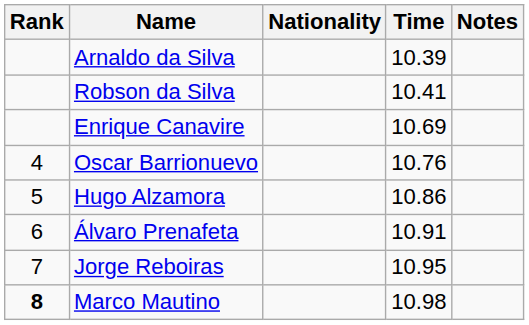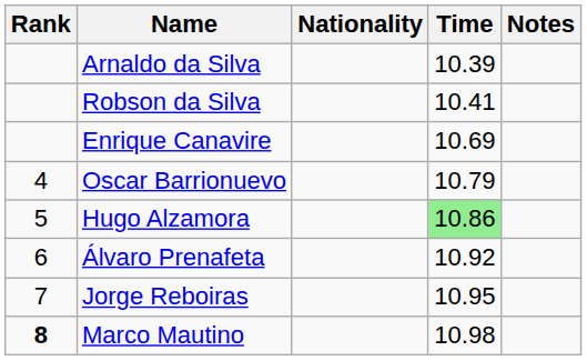 <table class="wikitable sortable" style="text-align:center">
 <tr>
 <th>Rank</th>
 <th>Name</th>
 <th>Nationality</th>
 <th>Time</th>
 <th>Notes</th>
 </tr>
 <tr>
 <td></td>
 <td align=left><a href='#'>Arnaldo da Silva</a></td>
 <td align=left></td>
 <td>10.39</td>
 <td></td>
 </tr>
 <tr>
 <td></td>
 <td align=left><a href='#'>Robson da Silva</a></td>
 <td align=left></td>
 <td>10.41</td>
 <td></td>
 </tr>
 <tr>
 <td></td>
 <td align=left><a href='#'>Enrique Canavire</a></td>
 <td align=left></td>
 <td>10.69</td>
 <td></td>
 </tr>
 <tr>
 <td>4</td>
 <td align=left><a href='#'>Oscar Barrionuevo</a></td>
 <td align=left></td>
-<td>10.76</td>
+<td>10.79</td>
 <td></td>
 </tr>
 <tr>
 <td>5</td>
 <td align=left><a href='#'>Hugo Alzamora</a></td>
 <td align=left></td>
-<td>10.86</td>
+<td style="background: lightgreen;">10.86</td>
 <td></td>
 </tr>
 <tr>
 <td>6</td>
 <td align=left><a href='#'>Álvaro Prenafeta</a></td>
 <td align=left></td>
-<td>10.91</td>
+<td>10.92</td>
 <td></td>
 </tr>
 <tr>
 <td>7</td>
 <td align=left><a href='#'>Jorge Reboiras</a></td>
 <td align=left></td>
 <td>10.95</td>
 <td></td>
 </tr>
 <tr>
 <td><strong>8</strong></td>
 <td align=left><a href='#'>Marco Mautino</a></td>
 <td align=left></td>
 <td>10.98</td>
 <td></td>
 </tr>
 </table>
